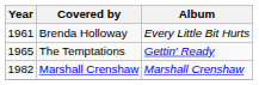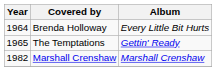 <table class="wikitable">
 <tr>
 <th>Year</th>
 <th>Covered by</th>
 <th>Album</th>
 </tr>
 <tr>
-<td>1961</td>
+<td>1964</td>
 <td>Brenda Holloway</td>
 <td><em>Every Little Bit Hurts</em></td>
 </tr>
 <tr>
 <td>1965</td>
 <td>The Temptations</td>
 <td><em><a href='#'>Gettin' Ready</a></em></td>
 </tr>
 <tr>
 <td>1982</td>
 <td><a href='#'>Marshall Crenshaw</a></td>
 <td><em><a href='#'>Marshall Crenshaw</a></em></td>
 </tr>
 <tr>
 </tr>
 </table>
